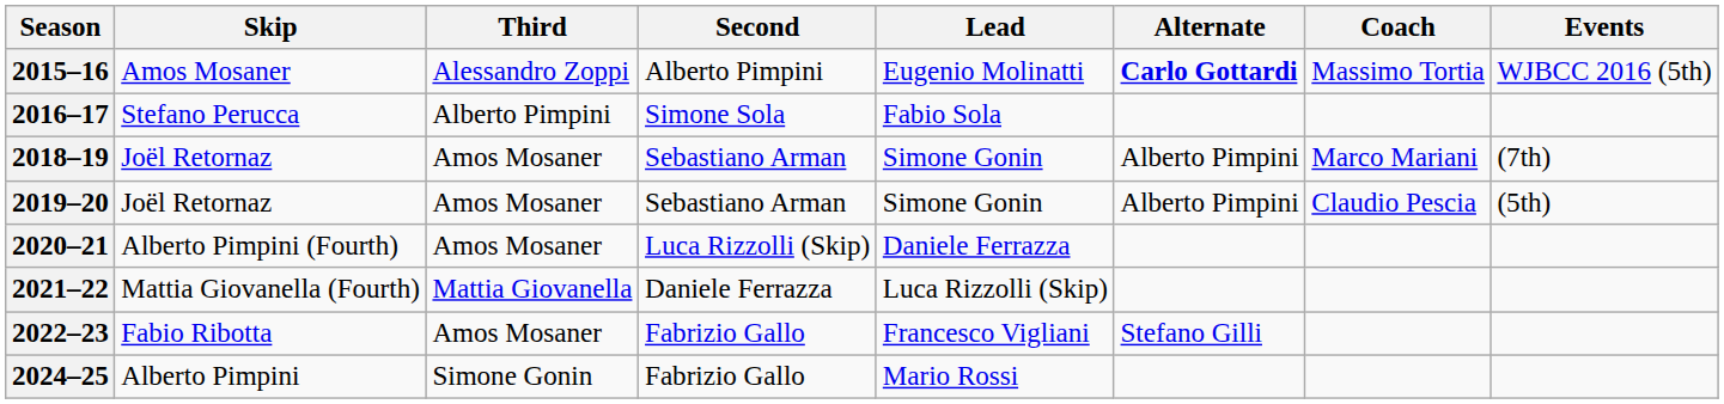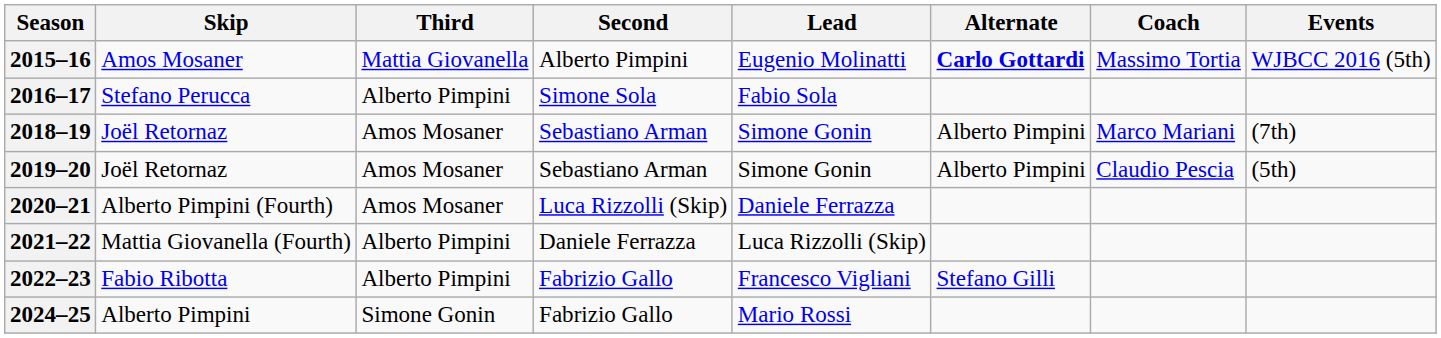 <table class="wikitable">
 <tr>
 <th scope="col">Season</th>
 <th scope="col">Skip</th>
 <th scope="col">Third</th>
 <th scope="col">Second</th>
 <th scope="col">Lead</th>
 <th scope="col">Alternate</th>
 <th scope="col">Coach</th>
 <th scope="col">Events</th>
 </tr>
 <tr>
 <th scope="row">2015–16</th>
 <td><a href='#'>Amos Mosaner</a></td>
-<td><a href='#'>Alessandro Zoppi</a></td>
+<td><a href='#'>Mattia Giovanella</a></td>
 <td>Alberto Pimpini</td>
 <td><a href='#'>Eugenio Molinatti</a></td>
 <td><strong><a href='#'>Carlo Gottardi</a></strong></td>
 <td><a href='#'>Massimo Tortia</a></td>
 <td><a href='#'>WJBCC 2016</a> (5th)</td>
 </tr>
 <tr>
 <th scope="row">2016–17</th>
 <td><a href='#'>Stefano Perucca</a></td>
 <td>Alberto Pimpini</td>
 <td><a href='#'>Simone Sola</a></td>
 <td><a href='#'>Fabio Sola</a></td>
 <td></td>
 <td></td>
 <td></td>
 </tr>
 <tr>
 <th scope="row">2018–19</th>
 <td><a href='#'>Joël Retornaz</a></td>
 <td>Amos Mosaner</td>
 <td><a href='#'>Sebastiano Arman</a></td>
 <td><a href='#'>Simone Gonin</a></td>
 <td>Alberto Pimpini</td>
 <td><a href='#'>Marco Mariani</a></td>
 <td> (7th)</td>
 </tr>
 <tr>
 <th scope="row">2019–20</th>
 <td>Joël Retornaz</td>
 <td>Amos Mosaner</td>
 <td>Sebastiano Arman</td>
 <td>Simone Gonin</td>
 <td>Alberto Pimpini</td>
 <td><a href='#'>Claudio Pescia</a></td>
 <td> (5th)</td>
 </tr>
 <tr>
 <th scope="row">2020–21</th>
 <td>Alberto Pimpini (Fourth)</td>
 <td>Amos Mosaner</td>
 <td><a href='#'>Luca Rizzolli</a> (Skip)</td>
 <td><a href='#'>Daniele Ferrazza</a></td>
 <td></td>
 <td></td>
 <td></td>
 </tr>
 <tr>
 <th scope="row">2021–22</th>
 <td>Mattia Giovanella (Fourth)</td>
-<td><a href='#'>Mattia Giovanella</a></td>
+<td>Alberto Pimpini</td>
 <td>Daniele Ferrazza</td>
 <td>Luca Rizzolli (Skip)</td>
 <td></td>
 <td></td>
 <td></td>
 </tr>
 <tr>
 <th scope="row">2022–23</th>
 <td><a href='#'>Fabio Ribotta</a></td>
-<td>Amos Mosaner</td>
+<td>Alberto Pimpini</td>
 <td><a href='#'>Fabrizio Gallo</a></td>
 <td><a href='#'>Francesco Vigliani</a></td>
 <td><a href='#'>Stefano Gilli</a></td>
 <td></td>
 <td></td>
 </tr>
 <tr>
 <th scope="row">2024–25</th>
 <td>Alberto Pimpini</td>
 <td>Simone Gonin</td>
 <td>Fabrizio Gallo</td>
 <td><a href='#'>Mario Rossi</a></td>
 <td></td>
 <td></td>
 <td></td>
 </tr>
 </table>
